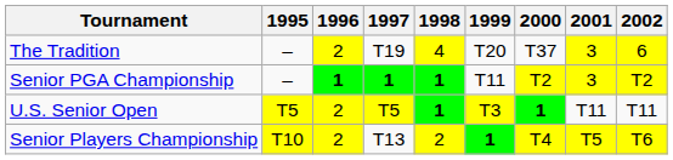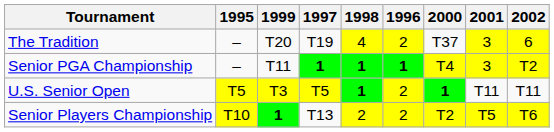 <table class="wikitable" style="font-size:95%;text-align:center;">
 <tr>
 <th>Tournament</th>
 <th>1995</th>
-<th>1996</th>
+<th>1999</th>
 <th>1997</th>
 <th>1998</th>
-<th>1999</th>
+<th>1996</th>
 <th>2000</th>
 <th>2001</th>
 <th>2002</th>
 </tr>
 <tr>
 <td align=left><a href='#'>The Tradition</a></td>
 <td>–</td>
-<td style="background:yellow;">2</td>
+<td>T20</td>
 <td>T19</td>
 <td style="background:yellow;">4</td>
-<td>T20</td>
+<td style="background:yellow;">2</td>
 <td>T37</td>
 <td style="background:yellow;">3</td>
 <td style="background:yellow;">6</td>
 </tr>
 <tr>
 <td align=left><a href='#'>Senior PGA Championship</a></td>
 <td>–</td>
+<td>T11</td>
 <td style="background:lime;"><strong>1</strong></td>
 <td style="background:lime;"><strong>1</strong></td>
 <td style="background:lime;"><strong>1</strong></td>
-<td>T11</td>
-<td style="background:yellow;">T2</td>
+<td style="background:yellow;">T4</td>
 <td style="background:yellow;">3</td>
 <td style="background:yellow;">T2</td>
 </tr>
 <tr>
 <td align=left><a href='#'>U.S. Senior Open</a></td>
 <td style="background:yellow;">T5</td>
-<td style="background:yellow;">2</td>
+<td style="background:yellow;">T3</td>
 <td style="background:yellow;">T5</td>
 <td style="background:lime;"><strong>1</strong></td>
-<td style="background:yellow;">T3</td>
+<td style="background:yellow;">2</td>
 <td style="background:lime;"><strong>1</strong></td>
 <td>T11</td>
 <td>T11</td>
 </tr>
 <tr>
 <td align=left><a href='#'>Senior Players Championship</a></td>
 <td style="background:yellow;">T10</td>
-<td style="background:yellow;">2</td>
+<td style="background:lime;"><strong>1</strong></td>
 <td>T13</td>
 <td style="background:yellow;">2</td>
-<td style="background:lime;"><strong>1</strong></td>
-<td style="background:yellow;">T4</td>
+<td style="background:yellow;">2</td>
+<td style="background:yellow;">T2</td>
 <td style="background:yellow;">T5</td>
 <td style="background:yellow;">T6</td>
 </tr>
 </table>
